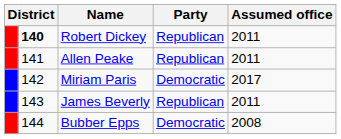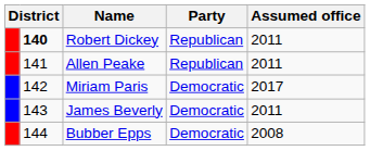 <table class=wikitable>
 <tr>
 <th colspan="2"  style="text-align:center; vertical-align:bottom;"><strong>District</strong></th>
 <th style="text-align:center; vertical-align:bottom;"><strong>Name</strong></th>
 <th style="text-align:center; vertical-align:bottom;"><strong>Party</strong></th>
 <th style="text-align:center; vertical-align:bottom;"><strong>Assumed office</strong></th>
 </tr>
 <tr>
 <td style="background:red;"> </td>
 <td><strong>140</strong></td>
 <td><a href='#'>Robert Dickey</a></td>
 <td><a href='#'>Republican</a></td>
 <td>2011</td>
 </tr>
 <tr>
 <td style="background:red;"> </td>
 <td>141</td>
 <td><a href='#'>Allen Peake</a></td>
 <td><a href='#'>Republican</a></td>
 <td>2011</td>
 </tr>
 <tr>
 <td style="background:blue;"> </td>
 <td>142</td>
 <td><a href='#'>Miriam Paris</a></td>
 <td><a href='#'>Democratic</a></td>
 <td>2017</td>
 </tr>
 <tr>
 <td style="background:blue;"> </td>
 <td>143</td>
 <td><a href='#'>James Beverly</a></td>
-<td><a href='#'>Republican</a></td>
+<td><a href='#'>Democratic</a></td>
 <td>2011</td>
 </tr>
 <tr>
 <td style="background:red;"> </td>
 <td>144</td>
 <td><a href='#'>Bubber Epps</a></td>
 <td><a href='#'>Democratic</a></td>
 <td>2008</td>
 </tr>
 </table>
